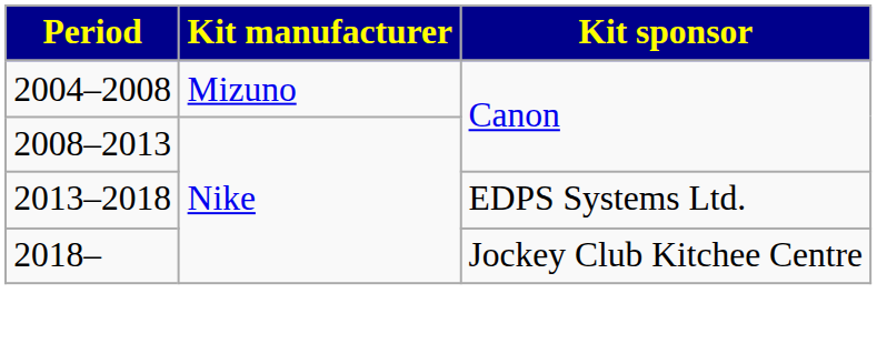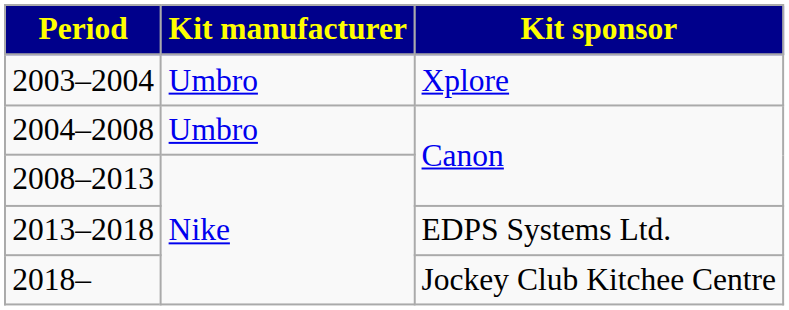 <table class="wikitable">
 <tr>
 <th style="color:yellow; background:#00008B;">Period</th>
 <th style="color:yellow; background:#00008B;">Kit manufacturer</th>
 <th style="color:yellow; background:#00008B;">Kit sponsor</th>
 </tr>
 <tr>
+<td>2003–2004</td>
+<td> <a href='#'>Umbro</a></td>
+<td> <a href='#'>Xplore</a></td>
+</tr>
+<tr>
 <td>2004–2008</td>
-<td> <a href='#'>Mizuno</a></td>
+<td> <a href='#'>Umbro</a></td>
 <td rowspan="2"> <a href='#'>Canon</a></td>
 </tr>
 <tr>
 <td>2008–2013</td>
 <td rowspan="3"> <a href='#'>Nike</a></td>
 </tr>
 <tr>
 <td>2013–2018</td>
 <td> EDPS Systems Ltd.</td>
 </tr>
 <tr>
 <td>2018–</td>
 <td> Jockey Club Kitchee Centre</td>
 </tr>
 </table>
